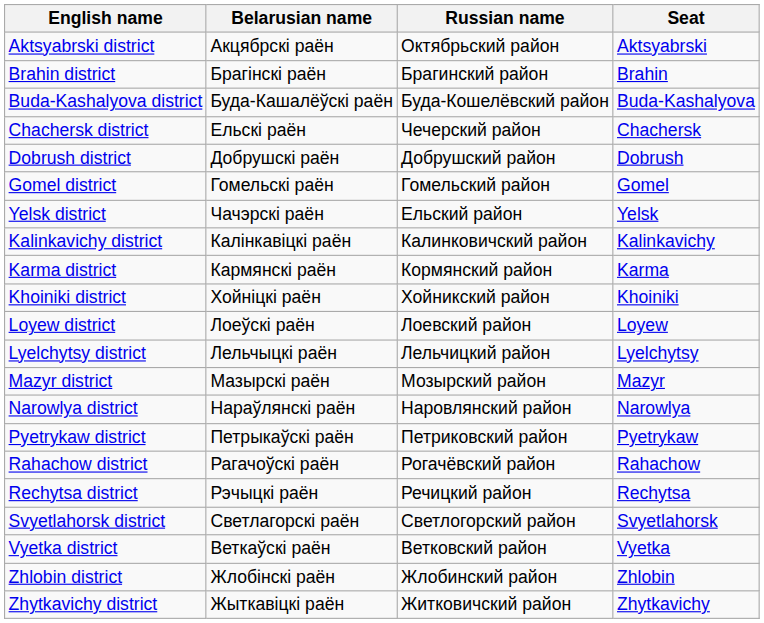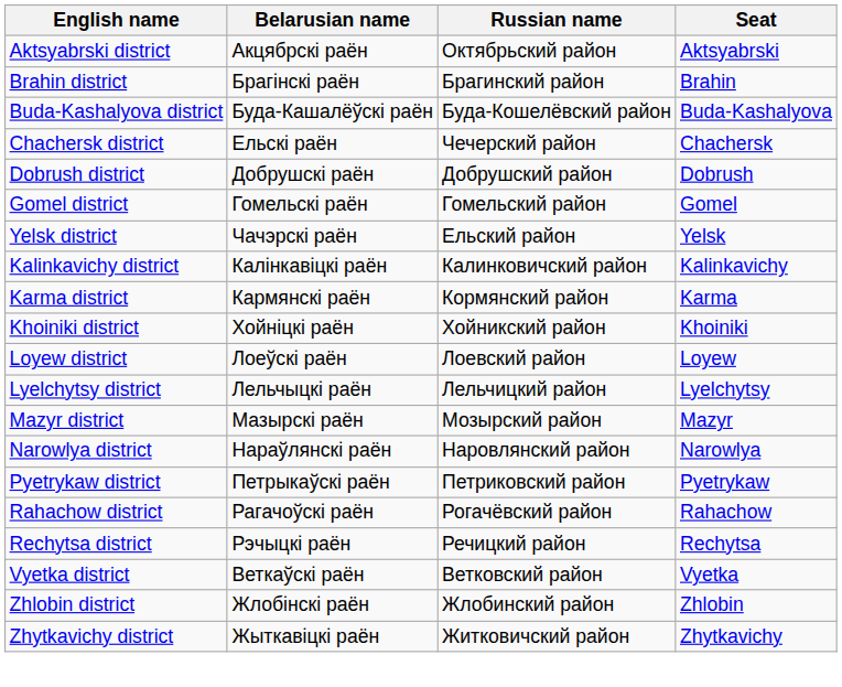 <table class="wikitable sortable">
 <tr>
 <th>English name</th>
 <th>Belarusian name</th>
 <th>Russian name</th>
 <th>Seat</th>
 </tr>
 <tr>
 <td><a href='#'>Aktsyabrski district</a></td>
 <td>Акцябрскі раён</td>
 <td>Октябрьский район</td>
 <td><a href='#'>Aktsyabrski</a></td>
 </tr>
 <tr>
 <td><a href='#'>Brahin district</a></td>
 <td>Брагінскі раён</td>
 <td>Брагинский район</td>
 <td><a href='#'>Brahin</a></td>
 </tr>
 <tr>
 <td><a href='#'>Buda-Kashalyova district</a></td>
 <td>Буда-Кашалёўскі раён</td>
 <td>Буда-Кошелёвский район</td>
 <td><a href='#'>Buda-Kashalyova</a></td>
 </tr>
 <tr>
 <td><a href='#'>Chachersk district</a></td>
 <td>Ельскі раён</td>
 <td>Чечерский район</td>
 <td><a href='#'>Chachersk</a></td>
 </tr>
 <tr>
 <td><a href='#'>Dobrush district</a></td>
 <td>Добрушскі раён</td>
 <td>Добрушский район</td>
 <td><a href='#'>Dobrush</a></td>
 </tr>
 <tr>
 <td><a href='#'>Gomel district</a></td>
 <td>Гомельскі раён</td>
 <td>Гомельский район</td>
 <td><a href='#'>Gomel</a></td>
 </tr>
 <tr>
 <td><a href='#'>Yelsk district</a></td>
 <td>Чачэрскі раён</td>
 <td>Ельский район</td>
 <td><a href='#'>Yelsk</a></td>
 </tr>
 <tr>
 <td><a href='#'>Kalinkavichy district</a></td>
 <td>Калінкавіцкі раён</td>
 <td>Калинковичский район</td>
 <td><a href='#'>Kalinkavichy</a></td>
 </tr>
 <tr>
 <td><a href='#'>Karma district</a></td>
 <td>Кармянскі раён</td>
 <td>Кормянский район</td>
 <td><a href='#'>Karma</a></td>
 </tr>
 <tr>
 <td><a href='#'>Khoiniki district</a></td>
 <td>Хойніцкі раён</td>
 <td>Хойникский район</td>
 <td><a href='#'>Khoiniki</a></td>
 </tr>
 <tr>
 <td><a href='#'>Loyew district</a></td>
 <td>Лоеўскі раён</td>
 <td>Лоевский район</td>
 <td><a href='#'>Loyew</a></td>
 </tr>
 <tr>
 <td><a href='#'>Lyelchytsy district</a></td>
 <td>Лельчыцкі раён</td>
 <td>Лельчицкий район</td>
 <td><a href='#'>Lyelchytsy</a></td>
 </tr>
 <tr>
 <td><a href='#'>Mazyr district</a></td>
 <td>Мазырскі раён</td>
 <td>Мозырский район</td>
 <td><a href='#'>Mazyr</a></td>
 </tr>
 <tr>
 <td><a href='#'>Narowlya district</a></td>
 <td>Нараўлянскі раён</td>
 <td>Наровлянский район</td>
 <td><a href='#'>Narowlya</a></td>
 </tr>
 <tr>
 <td><a href='#'>Pyetrykaw district</a></td>
 <td>Петрыкаўскі раён</td>
 <td>Петриковский район</td>
 <td><a href='#'>Pyetrykaw</a></td>
 </tr>
 <tr>
 <td><a href='#'>Rahachow district</a></td>
 <td>Рагачоўскі раён</td>
 <td>Рогачёвский район</td>
 <td><a href='#'>Rahachow</a></td>
 </tr>
 <tr>
 <td><a href='#'>Rechytsa district</a></td>
 <td>Рэчыцкі раён</td>
 <td>Речицкий район</td>
 <td><a href='#'>Rechytsa</a></td>
 </tr>
 <tr>
-<td><a href='#'>Svyetlahorsk district</a></td>
-<td>Светлагорскі раён</td>
-<td>Светлогорский район</td>
-<td><a href='#'>Svyetlahorsk</a></td>
-</tr>
-<tr>
 <td><a href='#'>Vyetka district</a></td>
 <td>Веткаўскі раён</td>
 <td>Ветковский район</td>
 <td><a href='#'>Vyetka</a></td>
 </tr>
 <tr>
 <td><a href='#'>Zhlobin district</a></td>
 <td>Жлобінскі раён</td>
 <td>Жлобинский район</td>
 <td><a href='#'>Zhlobin</a></td>
 </tr>
 <tr>
 <td><a href='#'>Zhytkavichy district</a></td>
 <td>Жыткавіцкі раён</td>
 <td>Житковичский район</td>
 <td><a href='#'>Zhytkavichy</a></td>
 </tr>
 </table>
